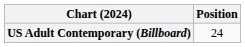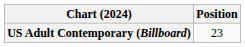 <table class="wikitable plainrowheaders" style="text-align:center">
 <tr>
 <th scope="col">Chart (2024)</th>
 <th scope="col">Position</th>
 </tr>
 <tr>
 <th scope="row">US Adult Contemporary (<em>Billboard</em>)</th>
-<td>24</td>
+<td>23</td>
 </tr>
 </table>
